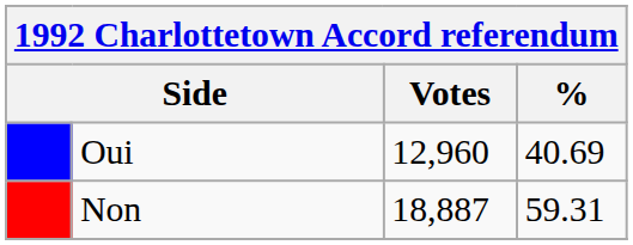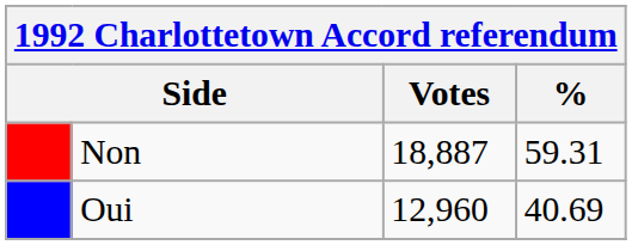 <table class="wikitable" style="font-size: 95%; clear:both">
 <tr style="background-color:#E9E9E9">
 <th colspan=4><a href='#'>1992 Charlottetown Accord referendum</a></th>
 </tr>
 <tr style="background-color:#E9E9E9">
 <th colspan=2 style="width: 130px">Side</th>
 <th style="width: 50px">Votes</th>
 <th style="width: 40px">%</th>
 </tr>
 <tr>
+<td bgcolor="red"></td>
+<td>Non</td>
+<td>18,887</td>
+<td>59.31</td>
+</tr>
+<tr>
 <td bgcolor="blue"></td>
 <td>Oui</td>
 <td>12,960</td>
 <td>40.69</td>
 </tr>
 <tr>
-<td bgcolor="red"></td>
-<td>Non</td>
-<td>18,887</td>
-<td>59.31</td>
-</tr>
-<tr>
 </tr>
 </table>
